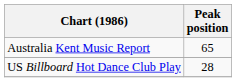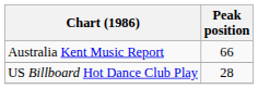 <table class="wikitable sortable">
 <tr>
 <th>Chart (1986)</th>
 <th>Peak<br>position</th>
 </tr>
 <tr>
 <td>Australia <a href='#'>Kent Music Report</a></td>
-<td align="center">65</td>
+<td align="center">66</td>
 </tr>
 <tr>
 </tr>
 <tr>
 </tr>
 <tr>
 </tr>
 <tr>
 </tr>
 <tr>
 </tr>
 <tr>
 </tr>
 <tr>
 </tr>
 <tr>
 <td>US <em>Billboard</em> <a href='#'>Hot Dance Club Play</a></td>
 <td align="center">28</td>
 </tr>
 <tr>
 </tr>
 </table>
